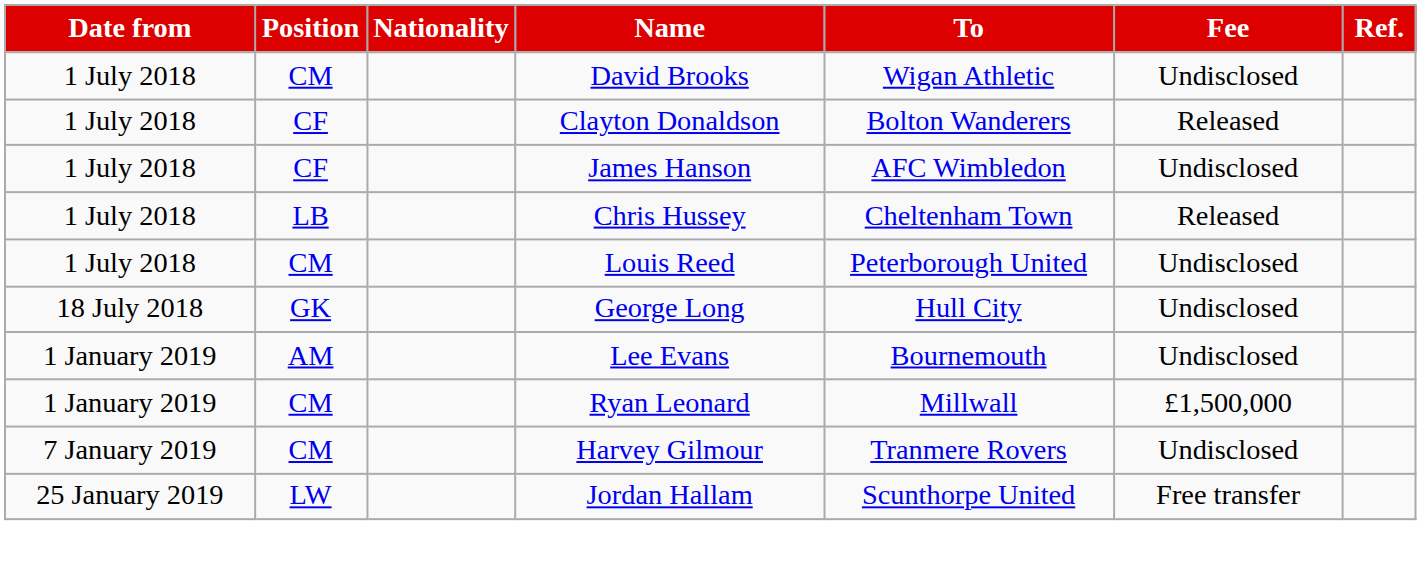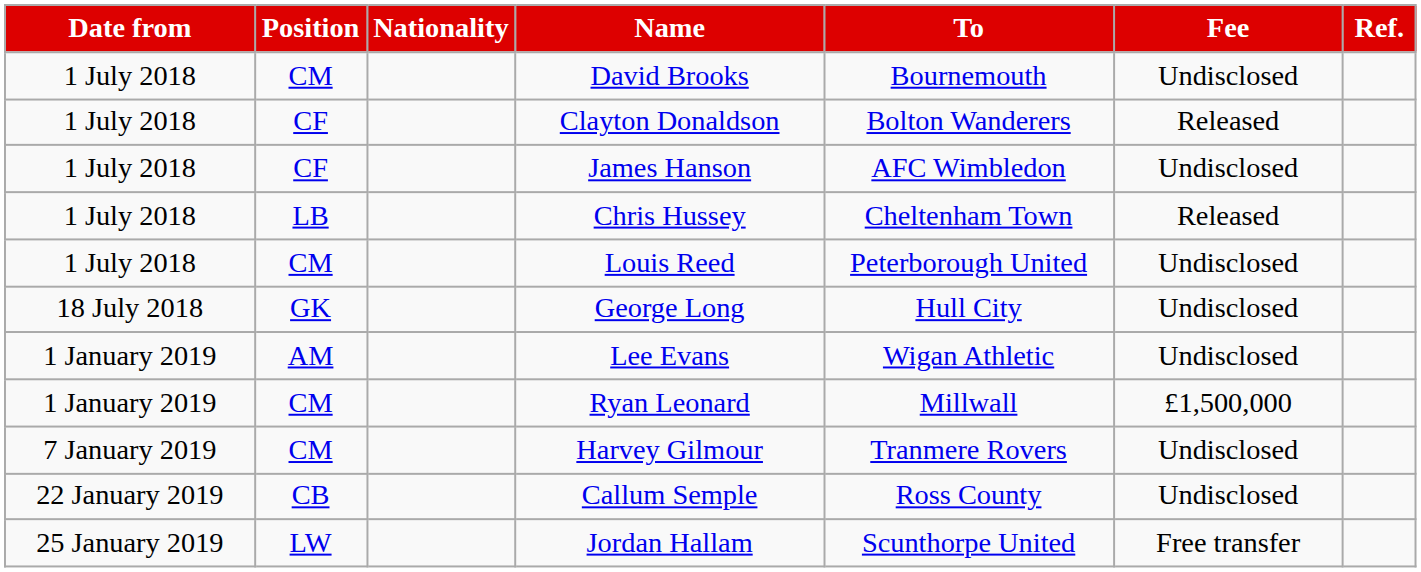 <table class="wikitable"  style="text-align:center; font-size:90%; ">
 <tr>
 <th style="background:#DD0000; color:white; width:120px;">Date from</th>
 <th style="background:#DD0000; color:white; width:50px;">Position</th>
 <th style="background:#DD0000; color:white; width:50px;">Nationality</th>
 <th style="background:#DD0000; color:white; width:150px;">Name</th>
 <th style="background:#DD0000; color:white; width:140px;">To</th>
 <th style="background:#DD0000; color:white; width:110px;">Fee</th>
 <th style="background:#DD0000; color:white; width:30px;">Ref.</th>
 </tr>
 <tr>
 <td>1 July 2018</td>
 <td><a href='#'>CM</a></td>
 <td></td>
 <td><a href='#'>David Brooks</a></td>
-<td><a href='#'>Wigan Athletic</a></td>
+<td><a href='#'>Bournemouth</a></td>
 <td>Undisclosed</td>
 <td></td>
 </tr>
 <tr>
 <td>1 July 2018</td>
 <td><a href='#'>CF</a></td>
 <td></td>
 <td><a href='#'>Clayton Donaldson</a></td>
 <td><a href='#'>Bolton Wanderers</a></td>
 <td>Released</td>
 <td></td>
 </tr>
 <tr>
 <td>1 July 2018</td>
 <td><a href='#'>CF</a></td>
 <td></td>
 <td><a href='#'>James Hanson</a></td>
 <td><a href='#'>AFC Wimbledon</a></td>
 <td>Undisclosed</td>
 <td></td>
 </tr>
 <tr>
 <td>1 July 2018</td>
 <td><a href='#'>LB</a></td>
 <td></td>
 <td><a href='#'>Chris Hussey</a></td>
 <td><a href='#'>Cheltenham Town</a></td>
 <td>Released</td>
 <td></td>
 </tr>
 <tr>
 <td>1 July 2018</td>
 <td><a href='#'>CM</a></td>
 <td></td>
 <td><a href='#'>Louis Reed</a></td>
 <td><a href='#'>Peterborough United</a></td>
 <td>Undisclosed</td>
 <td></td>
 </tr>
 <tr>
 <td>18 July 2018</td>
 <td><a href='#'>GK</a></td>
 <td></td>
 <td><a href='#'>George Long</a></td>
 <td><a href='#'>Hull City</a></td>
 <td>Undisclosed</td>
 <td></td>
 </tr>
 <tr>
 <td>1 January 2019</td>
 <td><a href='#'>AM</a></td>
 <td></td>
 <td><a href='#'>Lee Evans</a></td>
-<td><a href='#'>Bournemouth</a></td>
+<td><a href='#'>Wigan Athletic</a></td>
 <td>Undisclosed</td>
 <td></td>
 </tr>
 <tr>
 <td>1 January 2019</td>
 <td><a href='#'>CM</a></td>
 <td></td>
 <td><a href='#'>Ryan Leonard</a></td>
 <td><a href='#'>Millwall</a></td>
 <td>£1,500,000</td>
 <td></td>
 </tr>
 <tr>
 <td>7 January 2019</td>
 <td><a href='#'>CM</a></td>
 <td></td>
 <td><a href='#'>Harvey Gilmour</a></td>
 <td><a href='#'>Tranmere Rovers</a></td>
 <td>Undisclosed</td>
 <td></td>
 </tr>
 <tr>
+<td>22 January 2019</td>
+<td><a href='#'>CB</a></td>
+<td></td>
+<td><a href='#'>Callum Semple</a></td>
+<td> <a href='#'>Ross County</a></td>
+<td>Undisclosed</td>
+<td></td>
+</tr>
+<tr>
 <td>25 January 2019</td>
 <td><a href='#'>LW</a></td>
 <td></td>
 <td><a href='#'>Jordan Hallam</a></td>
 <td><a href='#'>Scunthorpe United</a></td>
 <td>Free transfer</td>
 <td></td>
 </tr>
 </table>
